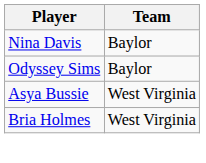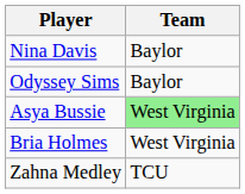 <table class="wikitable">
 <tr>
 <th>Player</th>
 <th>Team</th>
 </tr>
 <tr>
 <td><a href='#'>Nina Davis</a></td>
 <td>Baylor</td>
 </tr>
 <tr>
 <td><a href='#'>Odyssey Sims</a></td>
 <td>Baylor</td>
 </tr>
 <tr>
 <td><a href='#'>Asya Bussie</a></td>
-<td>West Virginia</td>
+<td style="background: lightgreen;">West Virginia</td>
 </tr>
 <tr>
 <td><a href='#'>Bria Holmes</a></td>
 <td>West Virginia</td>
 </tr>
+<tr>
+<td>Zahna Medley</td>
+<td>TCU</td>
+</tr>
 </table>
